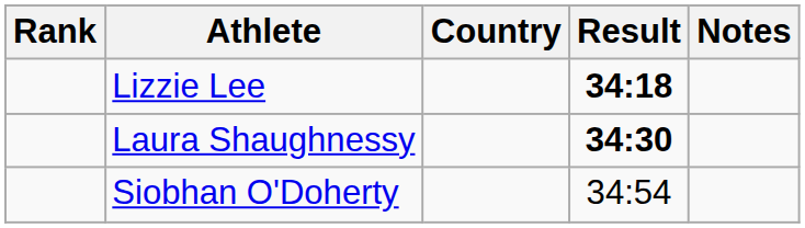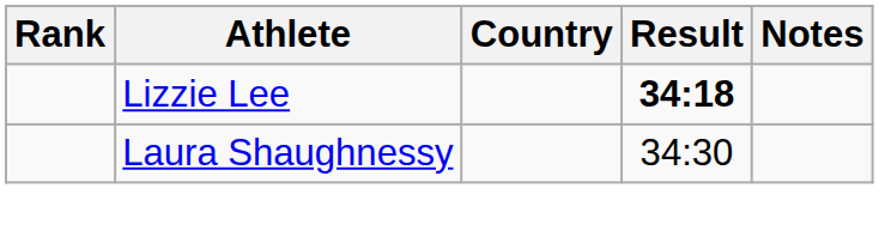 <table class="wikitable sortable" style=text-align:center>
 <tr>
 <th>Rank</th>
 <th>Athlete</th>
 <th>Country</th>
 <th>Result</th>
 <th>Notes</th>
 </tr>
 <tr>
 <td></td>
 <td align=left><a href='#'>Lizzie Lee</a></td>
 <td align=left></td>
 <td><strong>34:18</strong></td>
 <td></td>
 </tr>
 <tr>
 <td></td>
 <td align=left><a href='#'>Laura Shaughnessy</a></td>
 <td align=left></td>
-<td><strong>34:30</strong></td>
-<td></td>
-</tr>
-<tr>
-<td></td>
-<td align=left><a href='#'>Siobhan O'Doherty</a></td>
-<td align=left></td>
-<td>34:54</td>
+<td>34:30</td>
 <td></td>
 </tr>
 </table>
